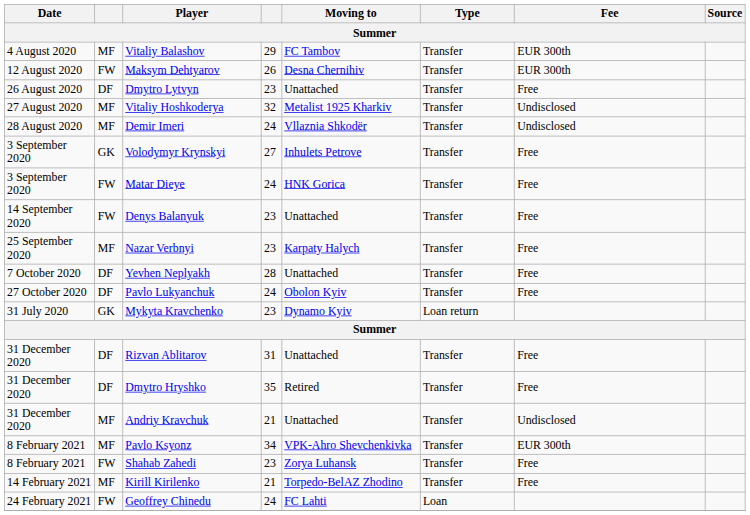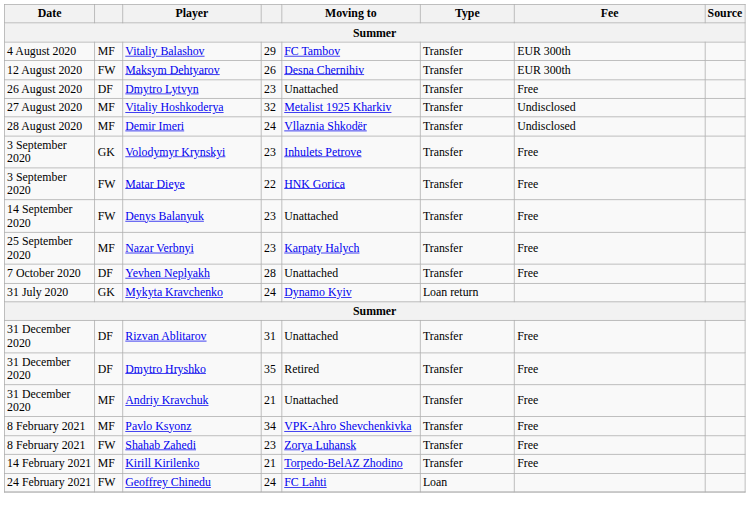 <table class="wikitable sortable">
 <tr>
 <th style="width:115px;">Date</th>
 <th style="width:30px;"></th>
 <th style="width:180px;">Player</th>
 <th style="width:20px;"></th>
 <th style="width:180px;">Moving to</th>
 <th style="width:120px;" class="unsortable">Type</th>
 <th style="width:250px;" class="unsortable">Fee</th>
 <th style="width:20px;">Source</th>
 </tr>
 <tr>
 <th colspan=8>Summer</th>
 </tr>
 <tr>
 <td>4 August 2020</td>
 <td>MF</td>
 <td> <a href='#'>Vitaliy Balashov</a></td>
 <td>29</td>
 <td> <a href='#'>FC Tambov</a></td>
 <td>Transfer</td>
 <td>EUR 300th</td>
 <td></td>
 </tr>
 <tr>
 <td>12 August 2020</td>
 <td>FW</td>
 <td> <a href='#'>Maksym Dehtyarov</a></td>
 <td>26</td>
 <td> <a href='#'>Desna Chernihiv</a></td>
 <td>Transfer</td>
 <td>EUR 300th</td>
 <td></td>
 </tr>
 <tr>
 <td>26 August 2020</td>
 <td>DF</td>
 <td> <a href='#'>Dmytro Lytvyn</a></td>
 <td>23</td>
 <td>Unattached</td>
 <td>Transfer</td>
 <td>Free</td>
 <td></td>
 </tr>
 <tr>
 <td>27 August 2020</td>
 <td>MF</td>
 <td> <a href='#'>Vitaliy Hoshkoderya</a></td>
 <td>32</td>
 <td> <a href='#'>Metalist 1925 Kharkiv</a></td>
 <td>Transfer</td>
 <td>Undisclosed</td>
 <td></td>
 </tr>
 <tr>
 <td>28 August 2020</td>
 <td>MF</td>
 <td> <a href='#'>Demir Imeri</a></td>
 <td>24</td>
 <td> <a href='#'>Vllaznia Shkodër</a></td>
 <td>Transfer</td>
 <td>Undisclosed</td>
 <td></td>
 </tr>
 <tr>
 <td>3 September 2020</td>
 <td>GK</td>
 <td> <a href='#'>Volodymyr Krynskyi</a></td>
-<td>27</td>
+<td>23</td>
 <td> <a href='#'>Inhulets Petrove</a></td>
 <td>Transfer</td>
 <td>Free</td>
 <td></td>
 </tr>
 <tr>
 <td>3 September 2020</td>
 <td>FW</td>
 <td> <a href='#'>Matar Dieye</a></td>
-<td>24</td>
+<td>22</td>
 <td> <a href='#'>HNK Gorica</a></td>
 <td>Transfer</td>
 <td>Free</td>
 <td></td>
 </tr>
 <tr>
 <td>14 September 2020</td>
 <td>FW</td>
 <td> <a href='#'>Denys Balanyuk</a></td>
 <td>23</td>
 <td>Unattached</td>
 <td>Transfer</td>
 <td>Free</td>
 <td></td>
 </tr>
 <tr>
 <td>25 September 2020</td>
 <td>MF</td>
 <td> <a href='#'>Nazar Verbnyi</a></td>
 <td>23</td>
 <td> <a href='#'>Karpaty Halych</a></td>
 <td>Transfer</td>
 <td>Free</td>
 <td></td>
 </tr>
 <tr>
 <td>7 October 2020</td>
 <td>DF</td>
 <td> <a href='#'>Yevhen Neplyakh</a></td>
 <td>28</td>
 <td>Unattached</td>
 <td>Transfer</td>
 <td>Free</td>
 <td></td>
 </tr>
 <tr>
-<td>27 October 2020</td>
-<td>DF</td>
-<td> <a href='#'>Pavlo Lukyanchuk</a></td>
-<td>24</td>
-<td> <a href='#'>Obolon Kyiv</a></td>
-<td>Transfer</td>
-<td>Free</td>
-<td></td>
-</tr>
-<tr>
 <td>31 July 2020</td>
 <td>GK</td>
 <td> <a href='#'>Mykyta Kravchenko</a></td>
-<td>23</td>
+<td>24</td>
 <td> <a href='#'>Dynamo Kyiv</a></td>
 <td>Loan return</td>
 <td></td>
 <td></td>
 </tr>
 <tr>
 <th colspan=8>Summer</th>
 </tr>
 <tr>
 <td>31 December 2020</td>
 <td>DF</td>
 <td> <a href='#'>Rizvan Ablitarov</a></td>
 <td>31</td>
 <td>Unattached</td>
 <td>Transfer</td>
 <td>Free</td>
 <td></td>
 </tr>
 <tr>
 <td>31 December 2020</td>
 <td>DF</td>
 <td> <a href='#'>Dmytro Hryshko</a></td>
 <td>35</td>
 <td>Retired</td>
 <td>Transfer</td>
 <td>Free</td>
 <td></td>
 </tr>
 <tr>
 <td>31 December 2020</td>
 <td>MF</td>
 <td> <a href='#'>Andriy Kravchuk</a></td>
 <td>21</td>
 <td>Unattached</td>
 <td>Transfer</td>
-<td>Undisclosed</td>
+<td>Free</td>
 <td></td>
 </tr>
 <tr>
 <td>8 February 2021</td>
 <td>MF</td>
 <td> <a href='#'>Pavlo Ksyonz</a></td>
 <td>34</td>
 <td> <a href='#'>VPK-Ahro Shevchenkivka</a></td>
 <td>Transfer</td>
-<td>EUR 300th</td>
+<td>Free</td>
 <td></td>
 </tr>
 <tr>
 <td>8 February 2021</td>
 <td>FW</td>
 <td> <a href='#'>Shahab Zahedi</a></td>
 <td>23</td>
 <td> <a href='#'>Zorya Luhansk</a></td>
 <td>Transfer</td>
 <td>Free</td>
 <td></td>
 </tr>
 <tr>
 <td>14 February 2021</td>
 <td>MF</td>
 <td> <a href='#'>Kirill Kirilenko</a></td>
 <td>21</td>
 <td> <a href='#'>Torpedo-BelAZ Zhodino</a></td>
 <td>Transfer</td>
 <td>Free</td>
 <td></td>
 </tr>
 <tr>
 <td>24 February 2021</td>
 <td>FW</td>
 <td> <a href='#'>Geoffrey Chinedu</a></td>
 <td>24</td>
 <td> <a href='#'>FC Lahti</a></td>
 <td>Loan</td>
 <td></td>
 <td></td>
 </tr>
 <tr>
 </tr>
 </table>
